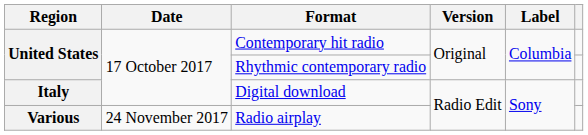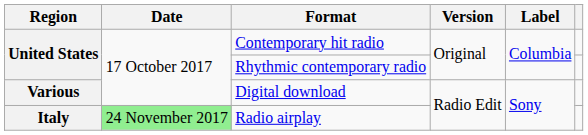 <table class="wikitable plainrowheaders">
 <tr>
 <th scope="col">Region</th>
 <th scope="col">Date</th>
 <th scope="col">Format</th>
 <th scope="col">Version</th>
 <th scope="col">Label</th>
 <th scope="col"></th>
 </tr>
 <tr>
 <th scope="row" rowspan="2">United States</th>
 <td rowspan="3">17 October 2017</td>
 <td><a href='#'>Contemporary hit radio</a></td>
 <td rowspan="2">Original</td>
 <td rowspan="2"><a href='#'>Columbia</a></td>
 <td></td>
 </tr>
 <tr>
 <td><a href='#'>Rhythmic contemporary radio</a></td>
 <td></td>
 </tr>
 <tr>
-<th scope="row">Italy</th>
+<th scope="row">Various</th>
 <td><a href='#'>Digital download</a></td>
 <td rowspan="2">Radio Edit</td>
 <td rowspan="2"><a href='#'>Sony</a></td>
 <td></td>
 </tr>
 <tr>
-<th scope="row">Various</th>
-<td>24 November 2017</td>
+<th scope="row">Italy</th>
+<td style="background: lightgreen;">24 November 2017</td>
 <td><a href='#'>Radio airplay</a></td>
 <td></td>
 </tr>
 </table>
